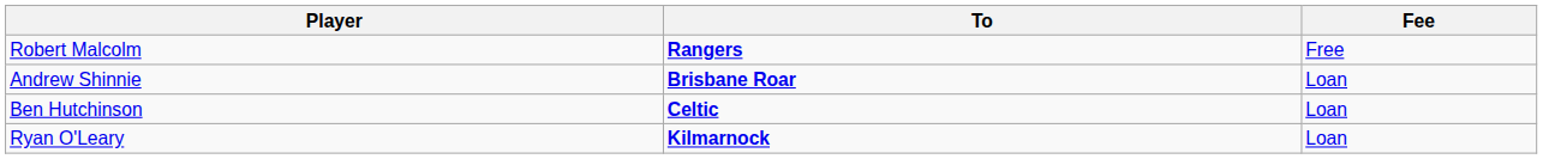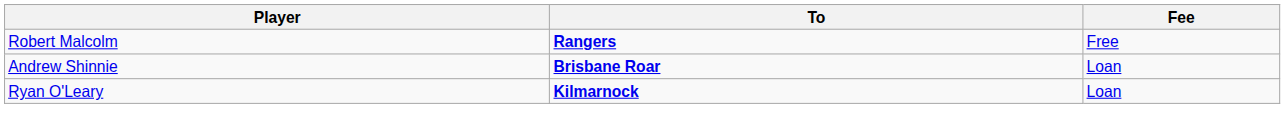 <table class="wikitable" style="text-align:center; font-size:95%;width:98%; text-align:left">
 <tr>
 <th>Player</th>
 <th>To</th>
 <th>Fee</th>
 </tr>
 <tr>
 <td> <a href='#'>Robert Malcolm</a></td>
 <td><strong> <a href='#'>Rangers</a></strong></td>
 <td><a href='#'>Free</a></td>
 </tr>
 <tr>
 <td> <a href='#'>Andrew Shinnie</a></td>
 <td><strong> <a href='#'>Brisbane Roar</a></strong></td>
 <td><a href='#'>Loan</a></td>
 </tr>
 <tr>
-<td> <a href='#'>Ben Hutchinson</a></td>
-<td><strong> <a href='#'>Celtic</a></strong></td>
-<td><a href='#'>Loan</a></td>
-</tr>
-<tr>
 <td> <a href='#'>Ryan O'Leary</a></td>
 <td><strong> <a href='#'>Kilmarnock</a></strong></td>
 <td><a href='#'>Loan</a></td>
 </tr>
 </table>
